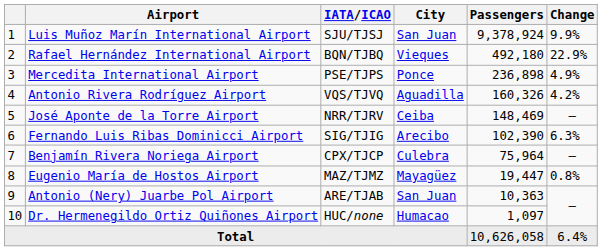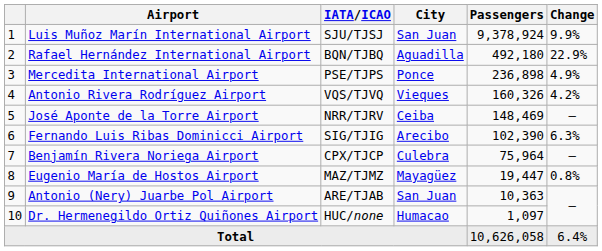 <table class="wikitable sortable">
 <tr>
 <th></th>
 <th>Airport</th>
 <th><a href='#'>IATA</a>/<a href='#'>ICAO</a></th>
 <th>City</th>
 <th>Passengers</th>
 <th>Change</th>
 </tr>
 <tr>
 <td>1</td>
 <td><a href='#'>Luis Muñoz Marín International Airport</a></td>
 <td>SJU/TJSJ</td>
 <td><a href='#'>San Juan</a></td>
 <td align="right">9,378,924</td>
 <td> 9.9%</td>
 </tr>
 <tr>
 <td>2</td>
 <td><a href='#'>Rafael Hernández International Airport</a></td>
 <td>BQN/TJBQ</td>
-<td><a href='#'>Vieques</a></td>
+<td><a href='#'>Aguadilla</a></td>
 <td align="right">492,180</td>
 <td> 22.9%</td>
 </tr>
 <tr>
 <td>3</td>
 <td><a href='#'>Mercedita International Airport</a></td>
 <td>PSE/TJPS</td>
 <td><a href='#'>Ponce</a></td>
 <td align="right">236,898</td>
 <td> 4.9%</td>
 </tr>
 <tr>
 <td>4</td>
 <td><a href='#'>Antonio Rivera Rodríguez Airport</a></td>
 <td>VQS/TJVQ</td>
-<td><a href='#'>Aguadilla</a></td>
+<td><a href='#'>Vieques</a></td>
 <td align="right">160,326</td>
 <td> 4.2%</td>
 </tr>
 <tr>
 <td>5</td>
 <td><a href='#'>José Aponte de la Torre Airport</a></td>
 <td>NRR/TJRV</td>
 <td><a href='#'>Ceiba</a></td>
 <td align="right">148,469</td>
 <td align="center">—</td>
 </tr>
 <tr>
 <td>6</td>
 <td><a href='#'>Fernando Luis Ribas Dominicci Airport</a></td>
 <td>SIG/TJIG</td>
 <td><a href='#'>Arecibo</a></td>
 <td align="right">102,390</td>
 <td> 6.3%</td>
 </tr>
 <tr>
 <td>7</td>
 <td><a href='#'>Benjamín Rivera Noriega Airport</a></td>
 <td>CPX/TJCP</td>
 <td><a href='#'>Culebra</a></td>
 <td align="right">75,964</td>
 <td align="center">—</td>
 </tr>
 <tr>
 <td>8</td>
 <td><a href='#'>Eugenio María de Hostos Airport</a></td>
 <td>MAZ/TJMZ</td>
 <td><a href='#'>Mayagüez</a></td>
 <td align="right">19,447</td>
 <td> 0.8%</td>
 </tr>
 <tr>
 <td>9</td>
 <td><a href='#'>Antonio (Nery) Juarbe Pol Airport</a></td>
 <td>ARE/TJAB</td>
 <td><a href='#'>San Juan</a></td>
 <td align="right">10,363</td>
 <td rowspan=2 align="center">—</td>
 </tr>
 <tr>
 <td>10</td>
 <td><a href='#'>Dr. Hermenegildo Ortiz Quiñones Airport</a></td>
 <td>HUC/<em>none</em></td>
 <td><a href='#'>Humacao</a></td>
 <td align="right">1,097</td>
 </tr>
 <tr style="background-color:#ececec;">
 <td colspan=4 align="center"><strong>Total</strong></td>
 <td align="right">10,626,058</td>
 <td align="center"> 6.4%</td>
 </tr>
 </table>
